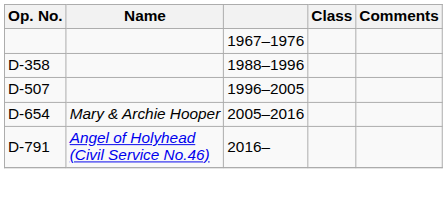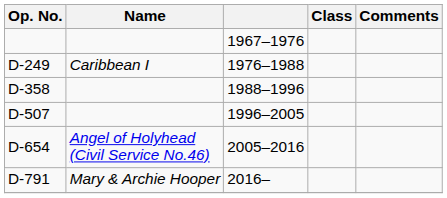 <table class="wikitable">
 <tr>
 <th>Op. No.</th>
 <th>Name</th>
 <th></th>
 <th>Class</th>
 <th>Comments</th>
 </tr>
 <tr>
 <td></td>
 <td></td>
 <td>1967–1976</td>
+<td></td>
+<td></td>
+</tr>
+<tr>
+<td>D-249</td>
+<td><em>Caribbean I</em></td>
+<td>1976–1988</td>
 <td></td>
 <td></td>
 </tr>
 <tr>
 <td>D-358</td>
 <td></td>
 <td>1988–1996</td>
 <td></td>
 <td></td>
 </tr>
 <tr>
 <td>D-507</td>
 <td></td>
 <td>1996–2005</td>
 <td></td>
 <td></td>
 </tr>
 <tr>
 <td>D-654</td>
-<td><em>Mary & Archie Hooper</em></td>
+<td><a href='#'><em>Angel of Holyhead<br>(Civil Service No.46)</em></a></td>
 <td>2005–2016</td>
 <td></td>
 <td></td>
 </tr>
 <tr>
 <td>D-791</td>
-<td><a href='#'><em>Angel of Holyhead<br>(Civil Service No.46)</em></a></td>
+<td><em>Mary & Archie Hooper</em></td>
 <td>2016–</td>
 <td></td>
 <td></td>
 </tr>
 <tr>
 </tr>
 </table>
